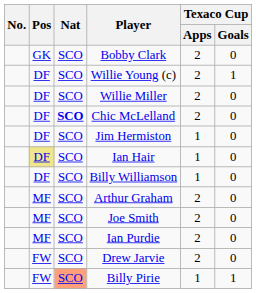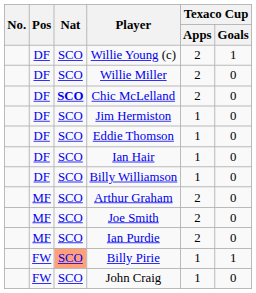 <table class="wikitable sortable" style="text-align: center;">
 <tr>
 <th rowspan="2"><abbr>No.</abbr></th>
 <th rowspan="2"><abbr>Pos</abbr></th>
 <th rowspan="2"><abbr>Nat</abbr></th>
 <th rowspan="2">Player</th>
 <th colspan="2">Texaco Cup</th>
 </tr>
 <tr>
 <th>Apps</th>
 <th>Goals</th>
-</tr>
-<tr>
-<td></td>
-<td><a href='#'>GK</a></td>
-<td> <a href='#'>SCO</a></td>
-<td><a href='#'>Bobby Clark</a></td>
-<td>2</td>
-<td>0</td>
 </tr>
 <tr>
 <td></td>
 <td><a href='#'>DF</a></td>
 <td> <a href='#'>SCO</a></td>
 <td><a href='#'>Willie Young</a> (c)</td>
 <td>2</td>
 <td>1</td>
 </tr>
 <tr>
 <td></td>
 <td><a href='#'>DF</a></td>
 <td> <a href='#'>SCO</a></td>
 <td><a href='#'>Willie Miller</a></td>
 <td>2</td>
 <td>0</td>
 </tr>
 <tr>
 <td></td>
 <td><a href='#'>DF</a></td>
 <td><strong> <a href='#'>SCO</a></strong></td>
 <td><a href='#'>Chic McLelland</a></td>
 <td>2</td>
 <td>0</td>
 </tr>
 <tr>
 <td></td>
 <td><a href='#'>DF</a></td>
 <td> <a href='#'>SCO</a></td>
 <td><a href='#'>Jim Hermiston</a></td>
 <td>1</td>
 <td>0</td>
 </tr>
 <tr>
 <td></td>
-<td style="background: khaki;"><a href='#'>DF</a></td>
+<td><a href='#'>DF</a></td>
+<td> <a href='#'>SCO</a></td>
+<td><a href='#'>Eddie Thomson</a></td>
+<td>1</td>
+<td>0</td>
+</tr>
+<tr>
+<td></td>
+<td><a href='#'>DF</a></td>
 <td> <a href='#'>SCO</a></td>
 <td><a href='#'>Ian Hair</a></td>
 <td>1</td>
 <td>0</td>
 </tr>
 <tr>
 <td></td>
 <td><a href='#'>DF</a></td>
 <td> <a href='#'>SCO</a></td>
 <td><a href='#'>Billy Williamson</a></td>
 <td>1</td>
 <td>0</td>
 </tr>
 <tr>
 <td></td>
 <td><a href='#'>MF</a></td>
 <td> <a href='#'>SCO</a></td>
 <td><a href='#'>Arthur Graham</a></td>
 <td>2</td>
 <td>0</td>
 </tr>
 <tr>
 <td></td>
 <td><a href='#'>MF</a></td>
 <td> <a href='#'>SCO</a></td>
 <td><a href='#'>Joe Smith</a></td>
 <td>2</td>
 <td>0</td>
 </tr>
 <tr>
 <td></td>
 <td><a href='#'>MF</a></td>
 <td> <a href='#'>SCO</a></td>
 <td><a href='#'>Ian Purdie</a></td>
 <td>2</td>
 <td>0</td>
 </tr>
 <tr>
 <td></td>
 <td><a href='#'>FW</a></td>
-<td> <a href='#'>SCO</a></td>
-<td><a href='#'>Drew Jarvie</a></td>
-<td>2</td>
-<td>0</td>
-</tr>
-<tr>
-<td></td>
-<td><a href='#'>FW</a></td>
 <td style="background: lightsalmon;"> <a href='#'>SCO</a></td>
 <td><a href='#'>Billy Pirie</a></td>
 <td>1</td>
 <td>1</td>
 </tr>
+<tr>
+<td></td>
+<td><a href='#'>FW</a></td>
+<td> <a href='#'>SCO</a></td>
+<td>John Craig</td>
+<td>1</td>
+<td>0</td>
+</tr>
 </table>
